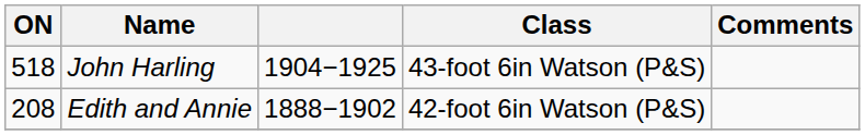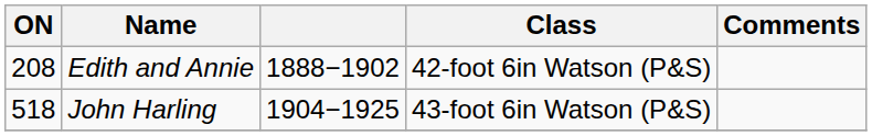 <table class="wikitable">
 <tr>
 <th>ON</th>
 <th>Name</th>
 <th></th>
 <th>Class</th>
 <th>Comments</th>
 </tr>
 <tr>
+<td>208</td>
+<td><em>Edith and Annie</em></td>
+<td>1888−1902</td>
+<td>42-foot 6in Watson (P&S)</td>
+<td></td>
+</tr>
+<tr>
 <td>518</td>
 <td><em>John Harling</em></td>
 <td>1904−1925</td>
 <td>43-foot 6in Watson (P&S)</td>
 <td></td>
 </tr>
 <tr>
-<td>208</td>
-<td><em>Edith and Annie</em></td>
-<td>1888−1902</td>
-<td>42-foot 6in Watson (P&S)</td>
-<td></td>
-</tr>
-<tr>
 </tr>
 </table>
